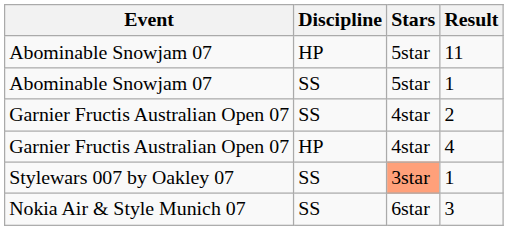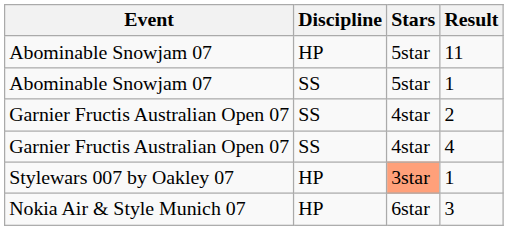 <table class="wikitable">
 <tr>
 <th>Event</th>
 <th>Discipline</th>
 <th>Stars</th>
 <th>Result</th>
 </tr>
 <tr>
 <td>Abominable Snowjam 07</td>
 <td>HP</td>
 <td>5star</td>
 <td>11</td>
 </tr>
 <tr>
 <td>Abominable Snowjam 07</td>
 <td>SS</td>
 <td>5star</td>
 <td>1</td>
 </tr>
 <tr>
 <td>Garnier Fructis Australian Open 07</td>
 <td>SS</td>
 <td>4star</td>
 <td>2</td>
 </tr>
 <tr>
 <td>Garnier Fructis Australian Open 07</td>
-<td>HP</td>
+<td>SS</td>
 <td>4star</td>
 <td>4</td>
 </tr>
 <tr>
 <td>Stylewars 007 by Oakley 07</td>
-<td>SS</td>
+<td>HP</td>
 <td style="background: lightsalmon;">3star</td>
 <td>1</td>
 </tr>
 <tr>
 <td>Nokia Air & Style Munich 07</td>
-<td>SS</td>
+<td>HP</td>
 <td>6star</td>
 <td>3</td>
 </tr>
 </table>
